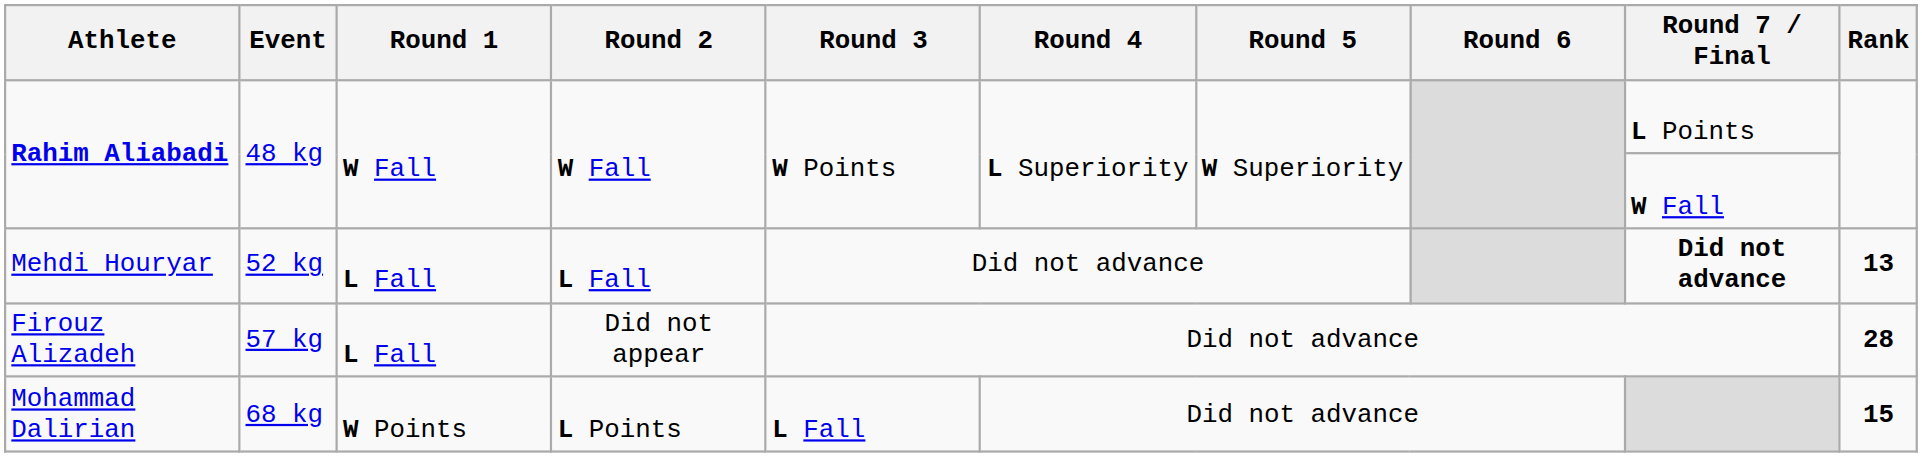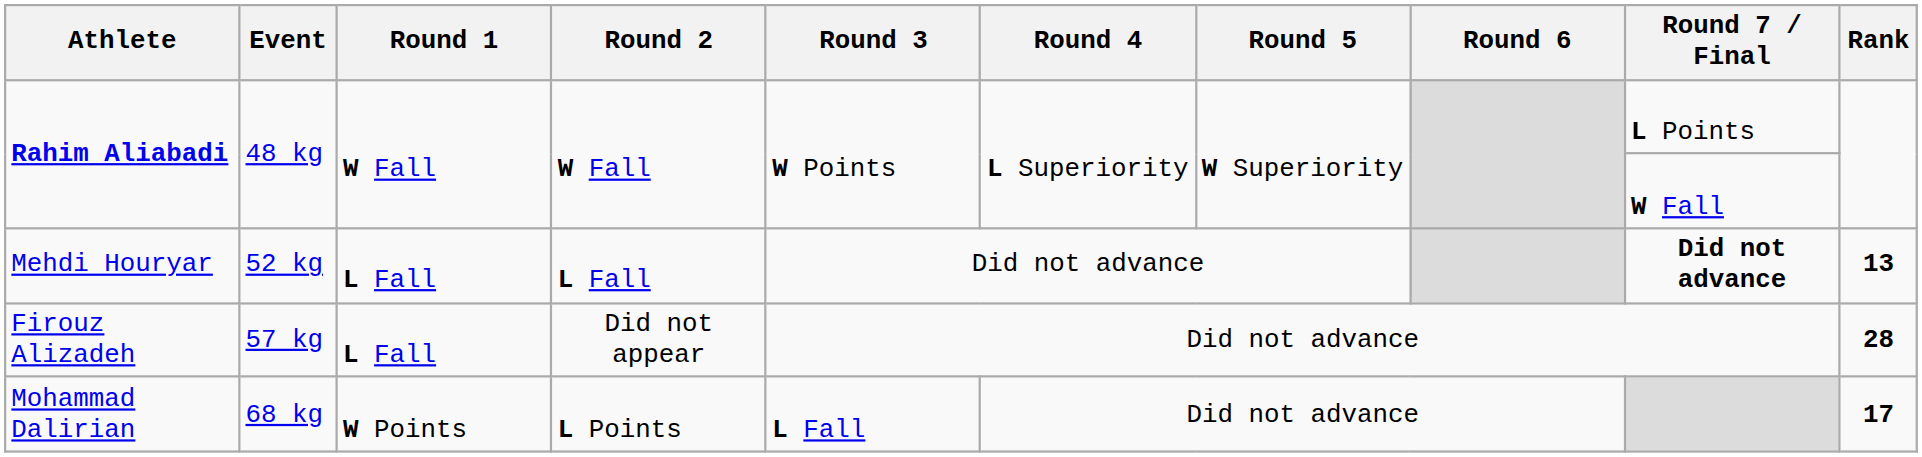 <table class="wikitable" width="98%" style="text-align:left; font-size:90%">
 <tr>
 <th width="12%">Athlete</th>
 <th width="5%">Event</th>
 <th width="11%">Round 1</th>
 <th width="11%">Round 2</th>
 <th width="11%">Round 3</th>
 <th width="11%">Round 4</th>
 <th width="11%">Round 5</th>
 <th width="11%">Round 6</th>
 <th width="11%">Round 7 / Final</th>
 <th width="4%">Rank</th>
 </tr>
 <tr>
 <td rowspan=2><strong><a href='#'>Rahim Aliabadi</a></strong></td>
 <td rowspan=2><a href='#'>48 kg</a></td>
 <td rowspan=2><br><strong>W</strong> <a href='#'>Fall</a></td>
 <td rowspan=2><br><strong>W</strong> <a href='#'>Fall</a></td>
 <td rowspan=2><br><strong>W</strong> Points</td>
 <td rowspan=2><br><strong>L</strong> Superiority</td>
 <td rowspan=2><br><strong>W</strong> Superiority</td>
 <td rowspan=2 bgcolor=#DCDCDC></td>
 <td><br><strong>L</strong> Points</td>
 <td rowspan=2 align=center></td>
 </tr>
 <tr>
 <td><br><strong>W</strong> <a href='#'>Fall</a></td>
 </tr>
 <tr>
 <td><a href='#'>Mehdi Houryar</a></td>
 <td><a href='#'>52 kg</a></td>
 <td><br><strong>L</strong> <a href='#'>Fall</a></td>
 <td><br><strong>L</strong> <a href='#'>Fall</a></td>
 <td colspan=3 align=center>Did not advance</td>
 <td bgcolor=#DCDCDC></td>
 <td align=center><strong>Did not advance</strong></td>
 <td align=center><strong>13</strong></td>
 </tr>
 <tr>
 <td><a href='#'>Firouz Alizadeh</a></td>
 <td><a href='#'>57 kg</a></td>
 <td><br><strong>L</strong> <a href='#'>Fall</a></td>
 <td align=center>Did not appear</td>
 <td colspan=5 align=center>Did not advance</td>
 <td align=center><strong>28</strong></td>
 </tr>
 <tr>
 <td><a href='#'>Mohammad Dalirian</a></td>
 <td><a href='#'>68 kg</a></td>
 <td><br><strong>W</strong> Points</td>
 <td><br><strong>L</strong> Points</td>
 <td><br><strong>L</strong> <a href='#'>Fall</a></td>
 <td colspan=3 align=center>Did not advance</td>
 <td bgcolor=#DCDCDC></td>
-<td align=center><strong>15</strong></td>
+<td align=center><strong>17</strong></td>
 </tr>
 </table>
